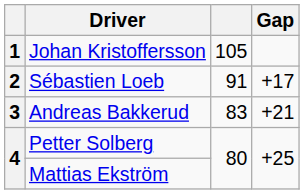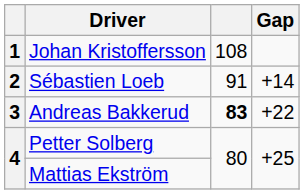 <table class="wikitable" style="font-size: 95%;">
 <tr>
 <th></th>
 <th>Driver</th>
 <th></th>
 <th>Gap</th>
 </tr>
 <tr>
 <th>1</th>
 <td> <a href='#'>Johan Kristoffersson</a></td>
-<td align="right">105</td>
+<td align="right">108</td>
 <td></td>
 </tr>
 <tr>
 <th>2</th>
 <td> <a href='#'>Sébastien Loeb</a></td>
 <td align="right">91</td>
-<td align="right">+17</td>
+<td align="right">+14</td>
 </tr>
 <tr>
 <th>3</th>
 <td> <a href='#'>Andreas Bakkerud</a></td>
-<td align="right">83</td>
-<td align="right">+21</td>
+<td align="right"><strong>83</strong></td>
+<td align="right">+22</td>
 </tr>
 <tr>
 <th rowspan=2>4</th>
 <td> <a href='#'>Petter Solberg</a></td>
 <td rowspan=2 align="right">80</td>
 <td rowspan=2 align="right">+25</td>
 </tr>
 <tr>
 <td> <a href='#'>Mattias Ekström</a></td>
 </tr>
 </table>
